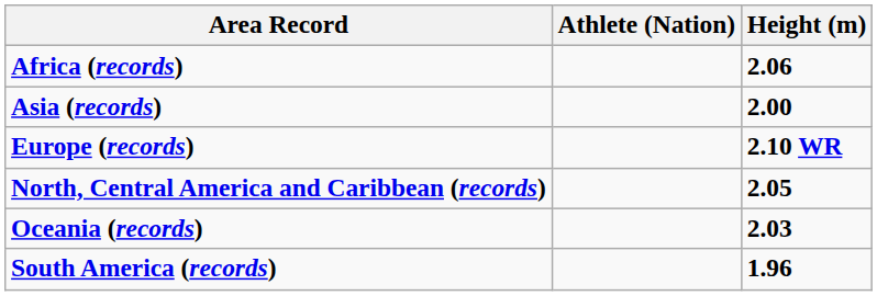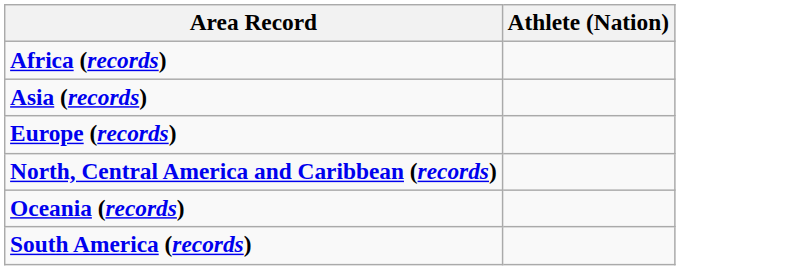 <table class="wikitable">
 <tr>
 <th>Area Record</th>
 <th>Athlete (Nation)</th>
-<th>Height (m)</th>
 </tr>
 <tr>
 <td><strong><a href='#'>Africa</a> (<em><a href='#'>records</a></em>)</strong></td>
 <td></td>
-<td><strong>2.06</strong></td>
 </tr>
 <tr>
 <td><strong><a href='#'>Asia</a> (<em><a href='#'>records</a></em>)</strong></td>
 <td></td>
-<td><strong>2.00</strong></td>
 </tr>
 <tr>
 <td><strong><a href='#'>Europe</a> (<em><a href='#'>records</a></em>)</strong></td>
 <td></td>
-<td><strong>2.10 <a href='#'><abbr>WR</abbr></a></strong></td>
 </tr>
 <tr>
 <td><strong><a href='#'>North, Central America and Caribbean</a> (<em><a href='#'>records</a></em>)</strong></td>
 <td></td>
-<td><strong>2.05</strong></td>
 </tr>
 <tr>
 <td><strong><a href='#'>Oceania</a> (<em><a href='#'>records</a></em>)</strong></td>
 <td></td>
-<td><strong>2.03</strong></td>
 </tr>
 <tr>
 <td><strong><a href='#'>South America</a> (<em><a href='#'>records</a></em>)</strong></td>
 <td></td>
-<td><strong>1.96</strong></td>
 </tr>
 </table>
